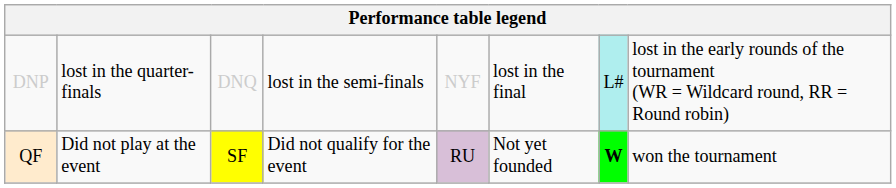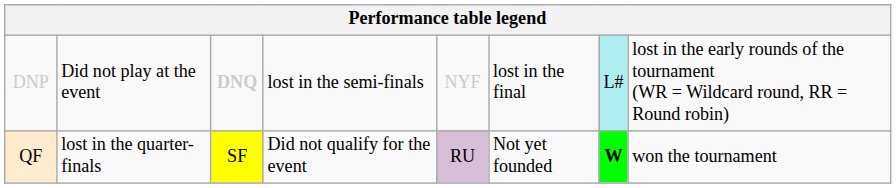 <table class="wikitable" style="font-size:78%;">
 <tr style="background:#efefef;">
 <th colspan="8">Performance table legend</th>
 </tr>
 <tr>
 <td style="color:#ccc; text-align:center; width:30px;">DNP</td>
-<td>lost in the quarter-finals</td>
-<td style="color:#ccc; text-align:center; width:30px;">DNQ</td>
+<td>Did not play at the event</td>
+<td style="color:#ccc; text-align:center; width:30px;"><strong>DNQ</strong></td>
 <td>lost in the semi-finals</td>
 <td style="color:#ccc; text-align:center; width:30px;">NYF</td>
 <td>lost in the final</td>
 <td style="text-align:center; background:#afeeee;">L#</td>
 <td>lost in the early rounds of the tournament<br>(WR = Wildcard round, RR = Round robin)</td>
 </tr>
 <tr>
 <td style="text-align:center; background:#ffebcd;">QF</td>
-<td>Did not play at the event</td>
+<td>lost in the quarter-finals</td>
 <td style="text-align:center; background:yellow;">SF</td>
 <td>Did not qualify for the event</td>
 <td style="text-align:center; background:thistle;">RU</td>
 <td>Not yet founded</td>
 <td style="text-align:center; background:#0f0;"><strong>W</strong></td>
 <td>won the tournament</td>
 </tr>
 </table>
